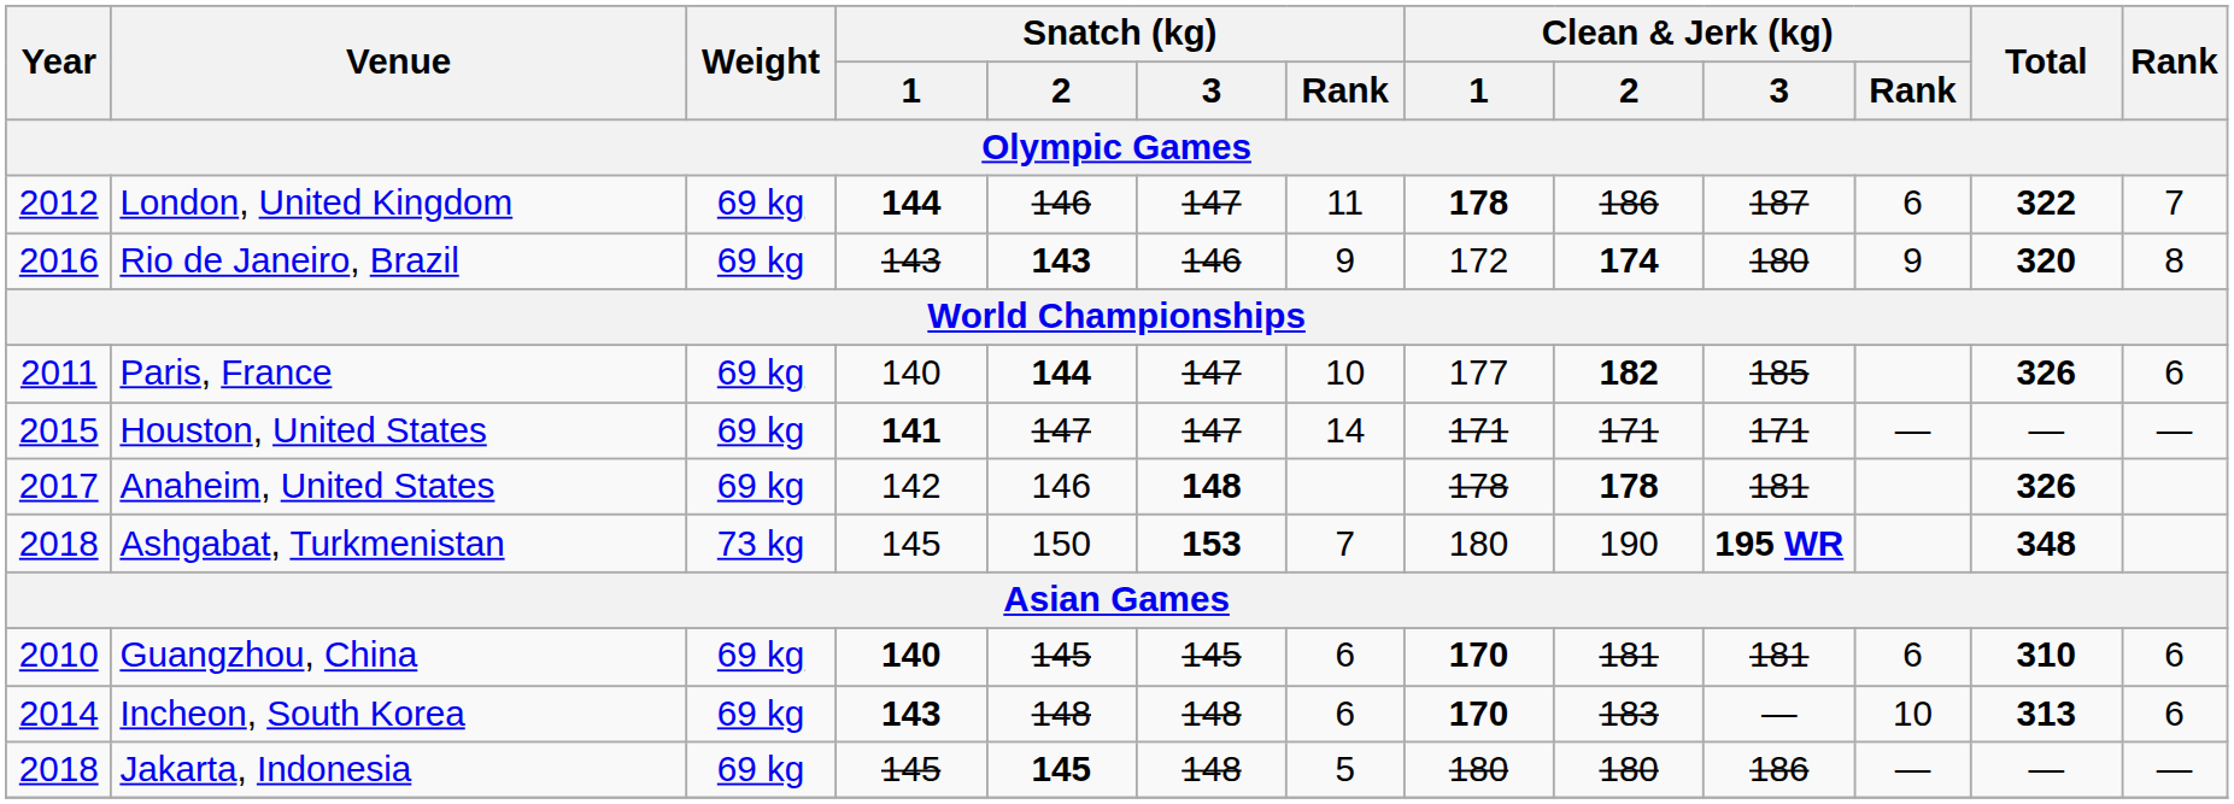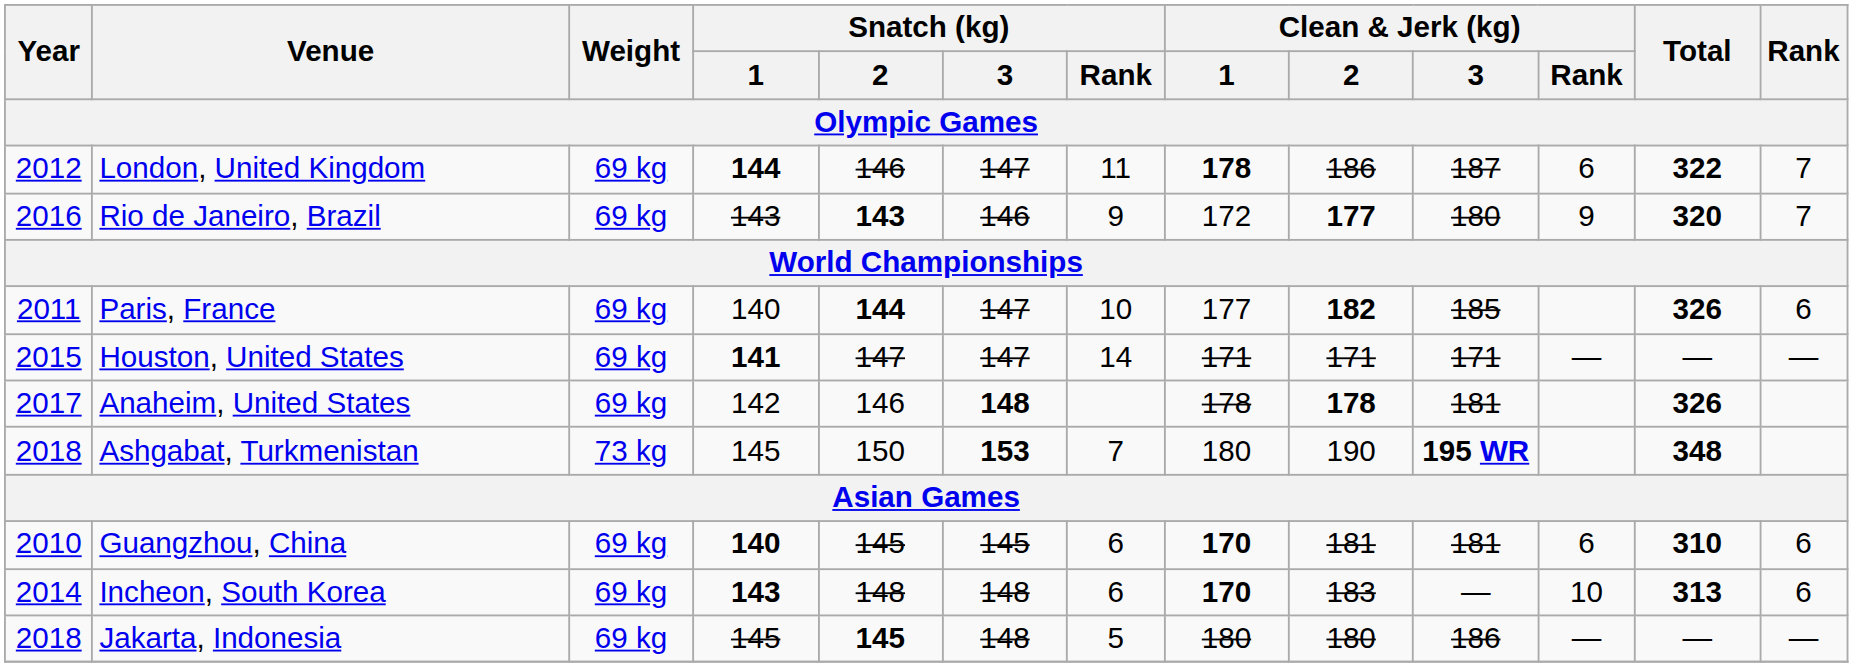 <table class="wikitable" style="text-align:center;">
 <tr>
 <th rowspan=2 width=40>Year</th>
 <th rowspan=2 width=250>Venue</th>
 <th rowspan=2 width=60>Weight</th>
 <th colspan=4>Snatch (kg)</th>
 <th colspan=4>Clean & Jerk (kg)</th>
 <th rowspan=2 width=60>Total</th>
 <th rowspan=2 width=40>Rank</th>
 </tr>
 <tr>
 <th width=60>1</th>
 <th width=60>2</th>
 <th width=60>3</th>
 <th width=45>Rank</th>
 <th width=60>1</th>
 <th width=60>2</th>
 <th width=60>3</th>
 <th width=45>Rank</th>
 </tr>
 <tr>
 <th colspan=13><a href='#'>Olympic Games</a></th>
 </tr>
 <tr>
 <td><a href='#'>2012</a></td>
 <td align=left> <a href='#'>London</a>, <a href='#'>United Kingdom</a></td>
 <td><a href='#'>69 kg</a></td>
 <td><strong>144</strong></td>
 <td><s>146</s></td>
 <td><s>147</s></td>
 <td>11</td>
 <td><strong>178</strong></td>
 <td><s>186</s></td>
 <td><s>187</s></td>
 <td>6</td>
 <td><strong>322</strong></td>
 <td>7</td>
 </tr>
 <tr>
 <td><a href='#'>2016</a></td>
 <td align=left> <a href='#'>Rio de Janeiro</a>, <a href='#'>Brazil</a></td>
 <td><a href='#'>69 kg</a></td>
 <td><s>143</s></td>
 <td><strong>143</strong></td>
 <td><s>146</s></td>
 <td>9</td>
 <td>172</td>
-<td><strong>174</strong></td>
+<td><strong>177</strong></td>
 <td><s>180</s></td>
 <td>9</td>
 <td><strong>320</strong></td>
-<td>8</td>
+<td>7</td>
 </tr>
 <tr>
 <th colspan=13><a href='#'>World Championships</a></th>
 </tr>
 <tr>
 <td><a href='#'>2011</a></td>
 <td align=left> <a href='#'>Paris</a>, <a href='#'>France</a></td>
 <td><a href='#'>69 kg</a></td>
 <td>140</td>
 <td><strong>144</strong></td>
 <td><s>147</s></td>
 <td>10</td>
 <td>177</td>
 <td><strong>182</strong></td>
 <td><s>185</s></td>
 <td></td>
 <td><strong>326</strong></td>
 <td>6</td>
 </tr>
 <tr>
 <td><a href='#'>2015</a></td>
 <td align=left> <a href='#'>Houston</a>, <a href='#'>United States</a></td>
 <td><a href='#'>69 kg</a></td>
 <td><strong>141</strong></td>
 <td><s>147</s></td>
 <td><s>147</s></td>
 <td>14</td>
 <td><s>171</s></td>
 <td><s>171</s></td>
 <td><s>171</s></td>
 <td>—</td>
 <td>—</td>
 <td>—</td>
 </tr>
 <tr>
 <td><a href='#'>2017</a></td>
 <td align=left> <a href='#'>Anaheim</a>, <a href='#'>United States</a></td>
 <td><a href='#'>69 kg</a></td>
 <td>142</td>
 <td>146</td>
 <td><strong>148</strong></td>
 <td></td>
 <td><s>178</s></td>
 <td><strong>178</strong></td>
 <td><s>181</s></td>
 <td></td>
 <td><strong>326</strong></td>
 <td></td>
 </tr>
 <tr>
 <td><a href='#'>2018</a></td>
 <td align=left> <a href='#'>Ashgabat</a>, <a href='#'>Turkmenistan</a></td>
 <td><a href='#'>73 kg</a></td>
 <td>145</td>
 <td>150</td>
 <td><strong>153</strong></td>
 <td>7</td>
 <td>180</td>
 <td>190</td>
 <td><strong>195 <a href='#'>WR</a></strong></td>
 <td></td>
 <td><strong>348</strong></td>
 <td></td>
 </tr>
 <tr>
 <th colspan=13><a href='#'>Asian Games</a></th>
 </tr>
 <tr>
 <td><a href='#'>2010</a></td>
 <td align=left> <a href='#'>Guangzhou</a>, <a href='#'>China</a></td>
 <td><a href='#'>69 kg</a></td>
 <td><strong>140</strong></td>
 <td><s>145</s></td>
 <td><s>145</s></td>
 <td>6</td>
 <td><strong>170</strong></td>
 <td><s>181</s></td>
 <td><s>181</s></td>
 <td>6</td>
 <td><strong>310</strong></td>
 <td>6</td>
 </tr>
 <tr>
 <td><a href='#'>2014</a></td>
 <td align=left> <a href='#'>Incheon</a>, <a href='#'>South Korea</a></td>
 <td><a href='#'>69 kg</a></td>
 <td><strong>143</strong></td>
 <td><s>148</s></td>
 <td><s>148</s></td>
 <td>6</td>
 <td><strong>170</strong></td>
 <td><s>183</s></td>
 <td>—</td>
 <td>10</td>
 <td><strong>313</strong></td>
 <td>6</td>
 </tr>
 <tr>
 <td><a href='#'>2018</a></td>
 <td align=left> <a href='#'>Jakarta</a>, <a href='#'>Indonesia</a></td>
 <td><a href='#'>69 kg</a></td>
 <td><s>145</s></td>
 <td><strong>145</strong></td>
 <td><s>148</s></td>
 <td>5</td>
 <td><s>180</s></td>
 <td><s>180</s></td>
 <td><s>186</s></td>
 <td>—</td>
 <td>—</td>
 <td>—</td>
 </tr>
 <tr>
 </tr>
 </table>
